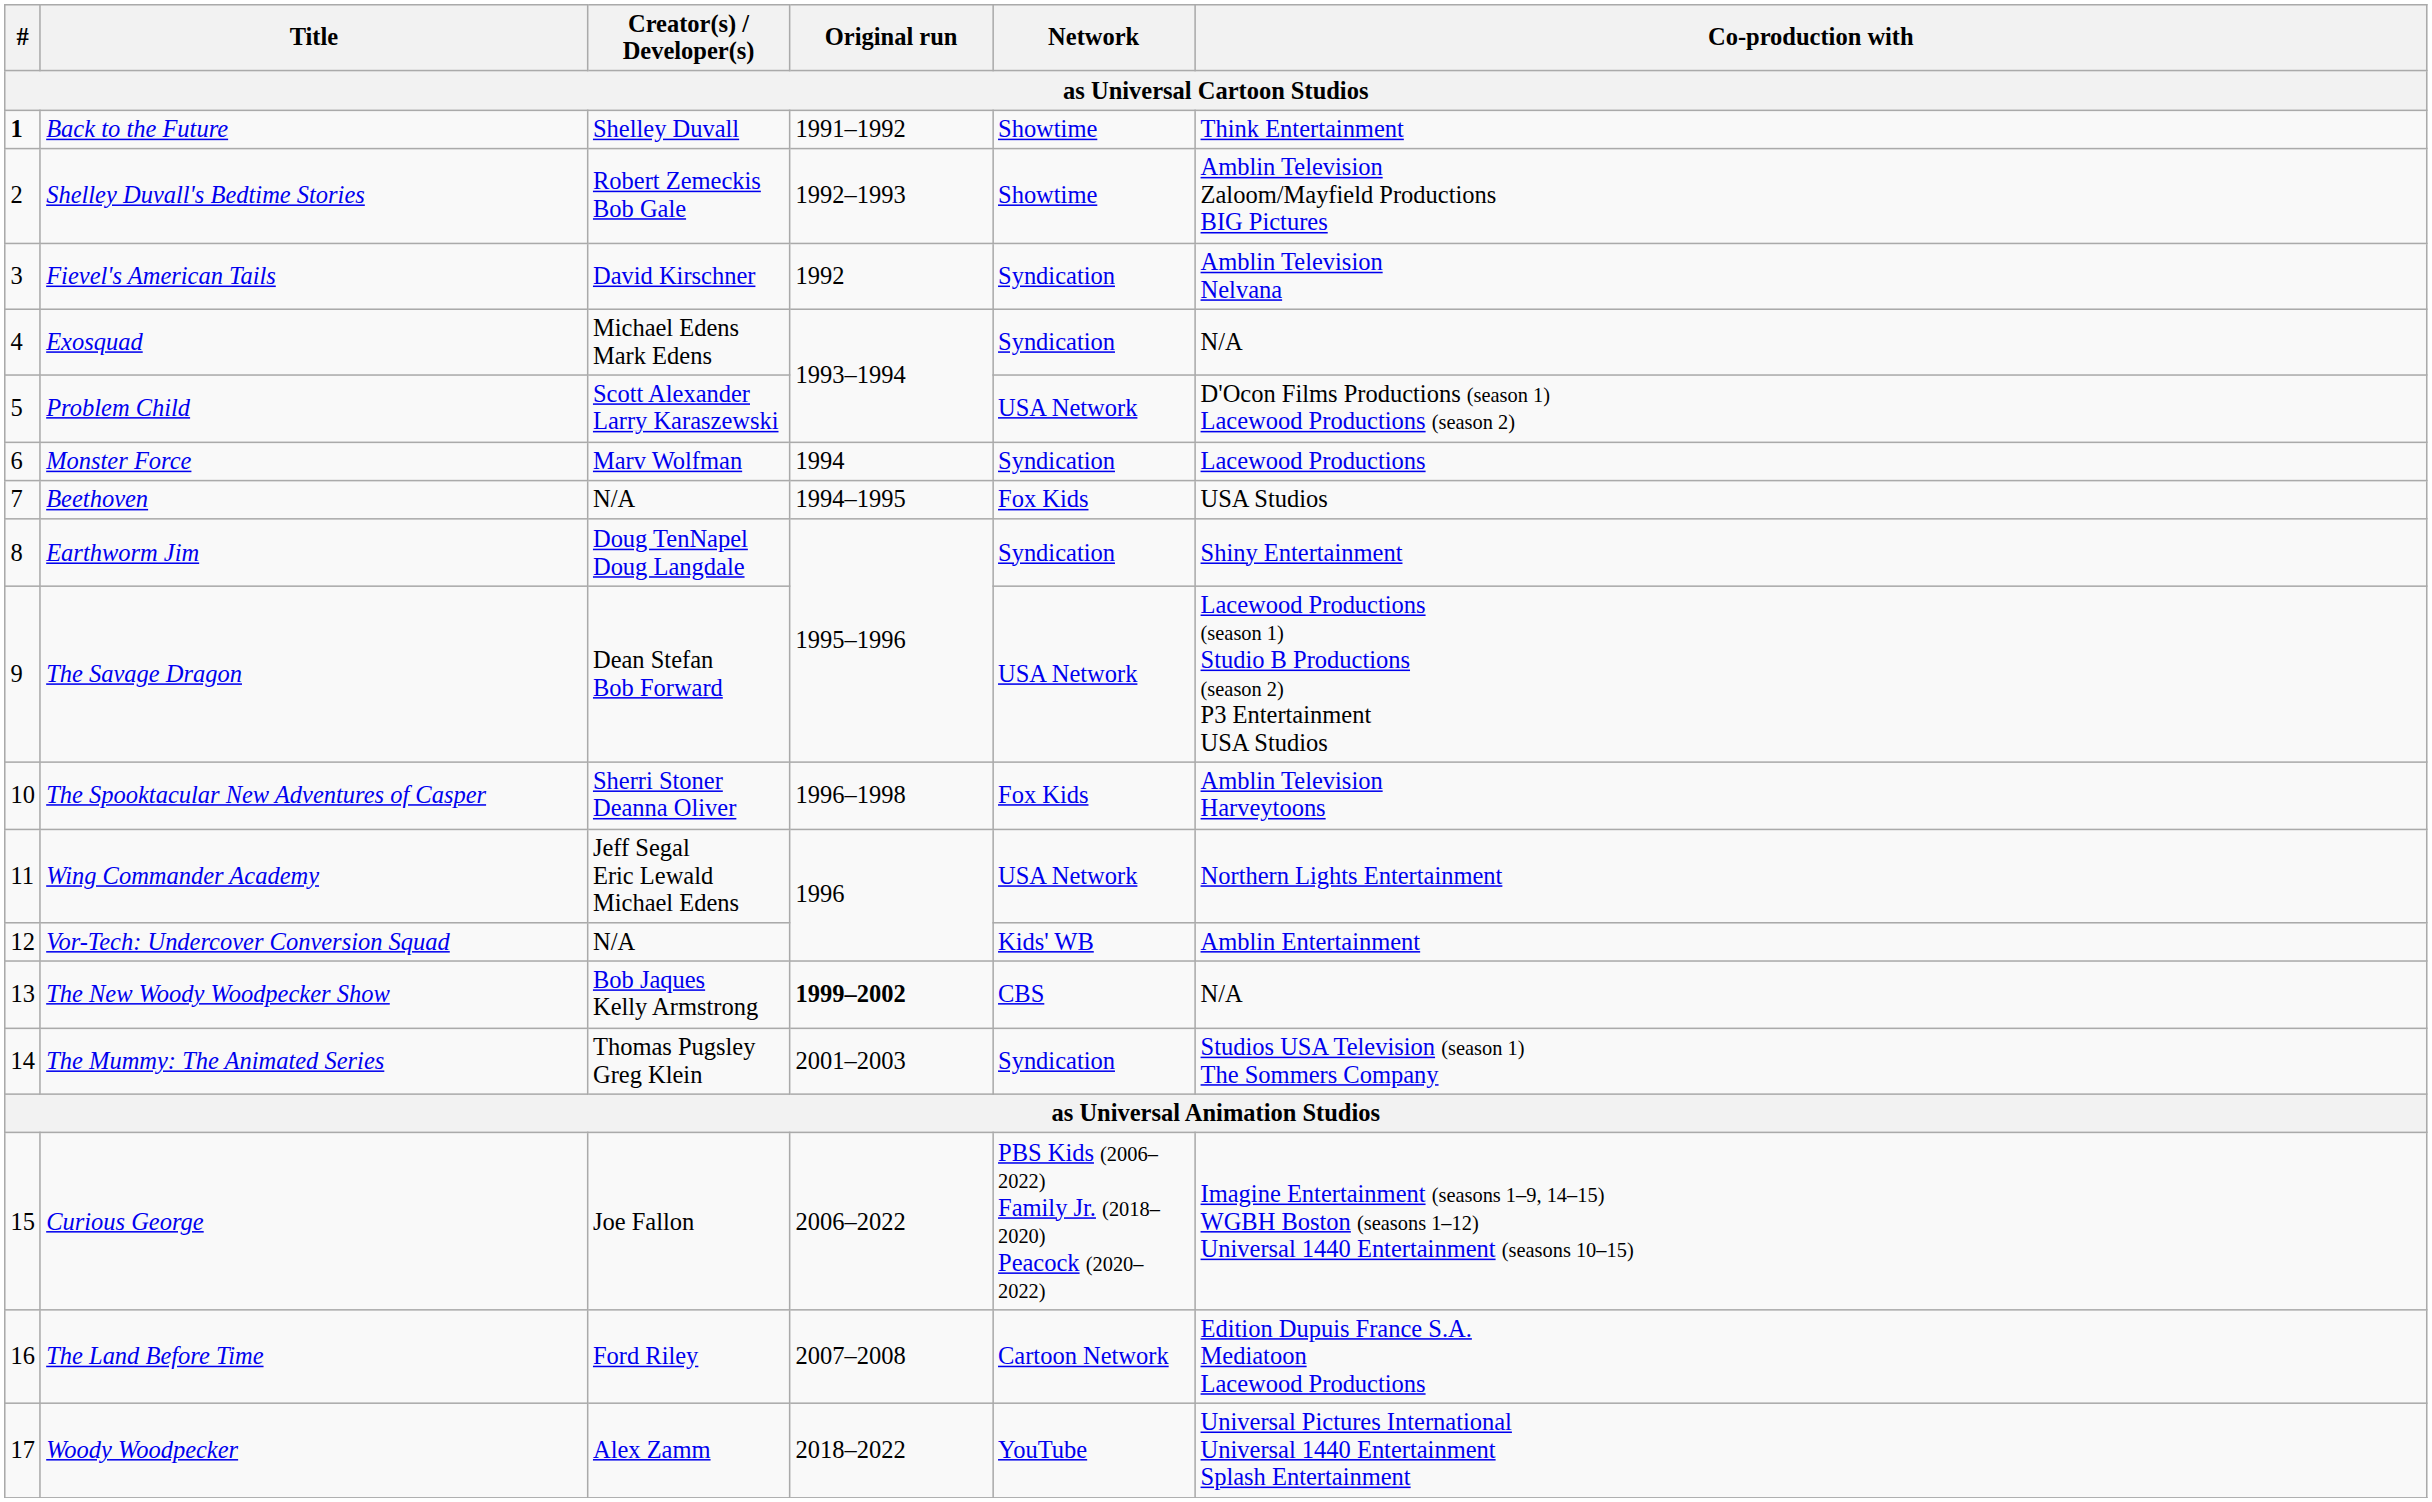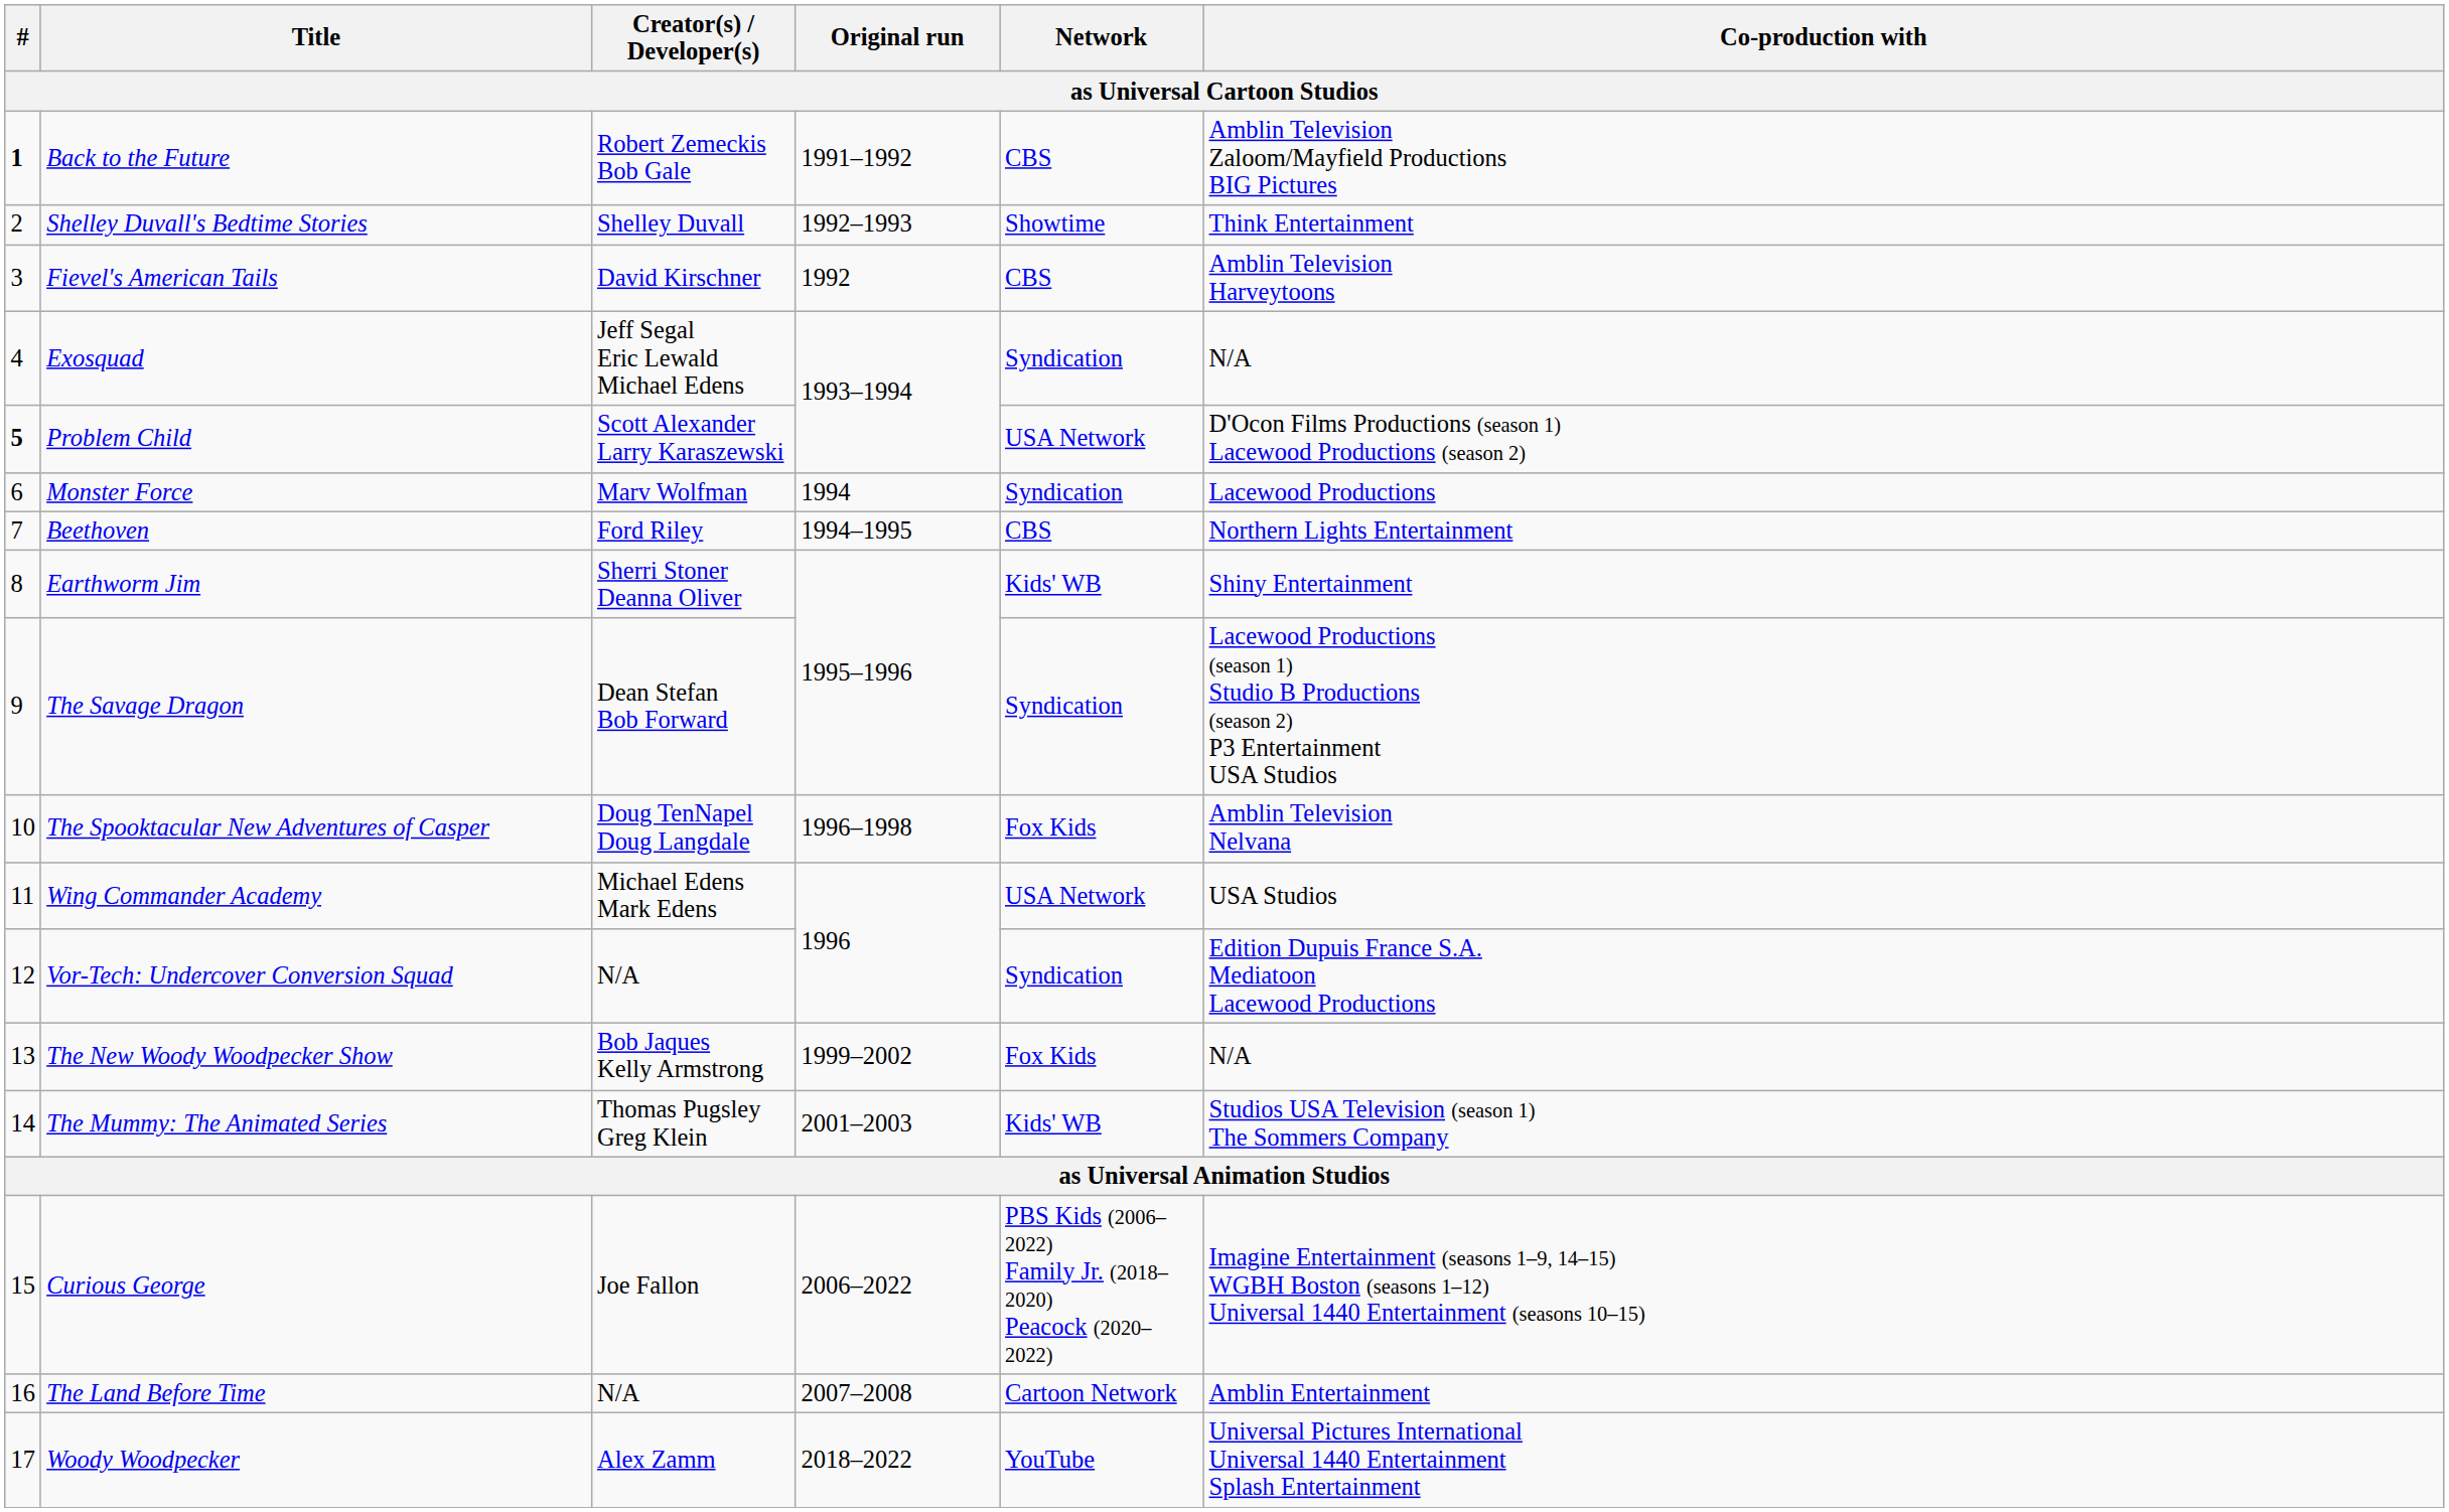 <table class="wikitable sortable" style="width:100%;">
 <tr>
 <th style="width:10px;">#</th>
 <th style="width:350px;">Title</th>
 <th style="width:125px;">Creator(s) / Developer(s)</th>
 <th style="width:125px;">Original run</th>
 <th style="width:125px;">Network</th>
 <th>Co-production with</th>
 </tr>
 <tr>
 <th colspan="6" style="background-color:#white;">as Universal Cartoon Studios</th>
 </tr>
 <tr>
 <td><strong>1</strong></td>
 <td><em><a href='#'>Back to the Future</a></em></td>
-<td><a href='#'>Shelley Duvall</a></td>
+<td><a href='#'>Robert Zemeckis</a><br><a href='#'>Bob Gale</a></td>
 <td>1991–1992</td>
-<td><a href='#'>Showtime</a></td>
-<td><a href='#'>Think Entertainment</a></td>
+<td><a href='#'>CBS</a></td>
+<td><a href='#'>Amblin Television</a><br>Zaloom/Mayfield Productions<br><a href='#'>BIG Pictures</a></td>
 </tr>
 <tr>
 <td>2</td>
 <td><em><a href='#'>Shelley Duvall's Bedtime Stories</a></em></td>
-<td><a href='#'>Robert Zemeckis</a><br><a href='#'>Bob Gale</a></td>
+<td><a href='#'>Shelley Duvall</a></td>
 <td>1992–1993</td>
 <td><a href='#'>Showtime</a></td>
-<td><a href='#'>Amblin Television</a><br>Zaloom/Mayfield Productions<br><a href='#'>BIG Pictures</a></td>
+<td><a href='#'>Think Entertainment</a></td>
 </tr>
 <tr>
 <td>3</td>
 <td><em><a href='#'>Fievel's American Tails</a></em></td>
 <td><a href='#'>David Kirschner</a></td>
 <td>1992</td>
-<td><a href='#'>Syndication</a></td>
-<td><a href='#'>Amblin Television</a><br><a href='#'>Nelvana</a></td>
+<td><a href='#'>CBS</a></td>
+<td><a href='#'>Amblin Television</a><br><a href='#'>Harveytoons</a></td>
 </tr>
 <tr>
 <td>4</td>
 <td><em><a href='#'>Exosquad</a></em></td>
-<td>Michael Edens<br>Mark Edens</td>
+<td>Jeff Segal<br>Eric Lewald<br>Michael Edens</td>
 <td rowspan="2">1993–1994</td>
 <td><a href='#'>Syndication</a></td>
 <td>N/A</td>
 </tr>
 <tr>
-<td>5</td>
+<td><strong>5</strong></td>
 <td><em><a href='#'>Problem Child</a></em></td>
 <td><a href='#'>Scott Alexander<br>Larry Karaszewski</a></td>
 <td><a href='#'>USA Network</a></td>
 <td>D'Ocon Films Productions <small>(season 1)</small><br><a href='#'>Lacewood Productions</a> <small>(season 2)</small></td>
 </tr>
 <tr>
 <td>6</td>
 <td><em><a href='#'>Monster Force</a></em></td>
 <td><a href='#'>Marv Wolfman</a></td>
 <td>1994</td>
 <td><a href='#'>Syndication</a></td>
 <td><a href='#'>Lacewood Productions</a></td>
 </tr>
 <tr>
 <td>7</td>
 <td><em><a href='#'>Beethoven</a></em></td>
-<td>N/A</td>
+<td><a href='#'>Ford Riley</a></td>
 <td>1994–1995</td>
-<td><a href='#'>Fox Kids</a></td>
-<td>USA Studios</td>
+<td><a href='#'>CBS</a></td>
+<td><a href='#'>Northern Lights Entertainment</a></td>
 </tr>
 <tr>
 <td>8</td>
 <td><em><a href='#'>Earthworm Jim</a></em></td>
-<td><a href='#'>Doug TenNapel</a><br><a href='#'>Doug Langdale</a></td>
+<td><a href='#'>Sherri Stoner</a><br><a href='#'>Deanna Oliver</a></td>
 <td rowspan=2>1995–1996</td>
-<td><a href='#'>Syndication</a></td>
+<td><a href='#'>Kids' WB</a></td>
 <td><a href='#'>Shiny Entertainment</a></td>
 </tr>
 <tr>
 <td>9</td>
 <td><em><a href='#'>The Savage Dragon</a></em></td>
 <td>Dean Stefan<br><a href='#'>Bob Forward</a></td>
-<td><a href='#'>USA Network</a></td>
+<td><a href='#'>Syndication</a></td>
 <td><a href='#'>Lacewood Productions</a><br><small>(season 1)</small><br><a href='#'>Studio B Productions</a><br><small>(season 2)</small><br>P3 Entertainment<br>USA Studios</td>
 </tr>
 <tr>
 <td>10</td>
 <td><em><a href='#'>The Spooktacular New Adventures of Casper</a></em></td>
-<td><a href='#'>Sherri Stoner</a><br><a href='#'>Deanna Oliver</a></td>
+<td><a href='#'>Doug TenNapel</a><br><a href='#'>Doug Langdale</a></td>
 <td>1996–1998</td>
 <td><a href='#'>Fox Kids</a></td>
-<td><a href='#'>Amblin Television</a><br><a href='#'>Harveytoons</a></td>
+<td><a href='#'>Amblin Television</a><br><a href='#'>Nelvana</a></td>
 </tr>
 <tr>
 <td>11</td>
 <td><em><a href='#'>Wing Commander Academy</a></em></td>
-<td>Jeff Segal<br>Eric Lewald<br>Michael Edens</td>
+<td>Michael Edens<br>Mark Edens</td>
 <td rowspan="2">1996</td>
 <td><a href='#'>USA Network</a></td>
-<td><a href='#'>Northern Lights Entertainment</a></td>
+<td>USA Studios</td>
 </tr>
 <tr>
 <td>12</td>
 <td><em><a href='#'>Vor-Tech: Undercover Conversion Squad</a></em></td>
 <td>N/A</td>
-<td><a href='#'>Kids' WB</a></td>
-<td><a href='#'>Amblin Entertainment</a></td>
+<td><a href='#'>Syndication</a></td>
+<td><a href='#'>Edition Dupuis France S.A.</a><br><a href='#'>Mediatoon</a><br><a href='#'>Lacewood Productions</a></td>
 </tr>
 <tr>
 <td>13</td>
 <td><em><a href='#'>The New Woody Woodpecker Show</a></em></td>
 <td><a href='#'>Bob Jaques</a><br>Kelly Armstrong</td>
-<td><strong>1999–2002</strong></td>
-<td><a href='#'>CBS</a></td>
+<td>1999–2002</td>
+<td><a href='#'>Fox Kids</a></td>
 <td>N/A</td>
 </tr>
 <tr>
 <td>14</td>
 <td><em><a href='#'>The Mummy: The Animated Series</a></em></td>
 <td>Thomas Pugsley<br>Greg Klein</td>
 <td>2001–2003</td>
-<td><a href='#'>Syndication</a></td>
+<td><a href='#'>Kids' WB</a></td>
 <td><a href='#'>Studios USA Television</a> <small>(season 1)</small><br><a href='#'>The Sommers Company</a></td>
 </tr>
 <tr>
 <th colspan="6" style="background-color:#white;">as Universal Animation Studios</th>
 </tr>
 <tr>
 <td>15</td>
 <td><em><a href='#'>Curious George</a></em></td>
 <td>Joe Fallon</td>
 <td>2006–2022</td>
 <td><a href='#'>PBS Kids</a> <small>(2006–2022)</small><br><a href='#'>Family Jr.</a> <small>(2018–2020)</small><br><a href='#'>Peacock</a> <small>(2020–2022)</small></td>
 <td><a href='#'>Imagine Entertainment</a> <small>(seasons 1–9, 14–15)</small><br><a href='#'>WGBH Boston</a> <small>(seasons 1–12)</small><br><a href='#'>Universal 1440 Entertainment</a> <small>(seasons 10–15)</small></td>
 </tr>
 <tr>
 <td>16</td>
 <td><em><a href='#'>The Land Before Time</a></em></td>
-<td><a href='#'>Ford Riley</a></td>
+<td>N/A</td>
 <td>2007–2008</td>
 <td><a href='#'>Cartoon Network</a></td>
-<td><a href='#'>Edition Dupuis France S.A.</a><br><a href='#'>Mediatoon</a><br><a href='#'>Lacewood Productions</a></td>
+<td><a href='#'>Amblin Entertainment</a></td>
 </tr>
 <tr>
 <td>17</td>
 <td><em><a href='#'>Woody Woodpecker</a></em></td>
 <td><a href='#'>Alex Zamm</a></td>
 <td>2018–2022</td>
 <td><a href='#'>YouTube</a></td>
 <td><a href='#'>Universal Pictures International</a><br><a href='#'>Universal 1440 Entertainment</a><br><a href='#'>Splash Entertainment</a></td>
 </tr>
 <tr>
 </tr>
 </table>
